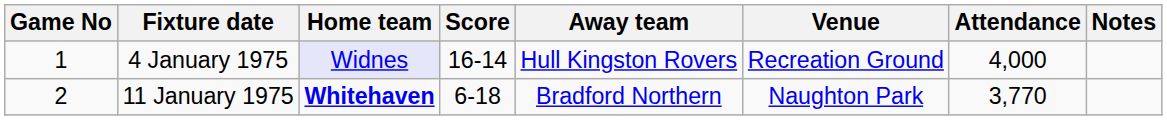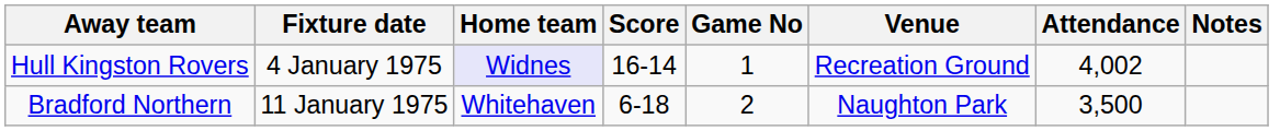 <table class="wikitable" style="text-align:center;">
 <tr>
-<th>Game No</th>
+<th>Away team</th>
 <th>Fixture date</th>
 <th>Home team</th>
 <th>Score</th>
-<th>Away team</th>
+<th>Game No</th>
 <th>Venue</th>
 <th>Attendance</th>
 <th>Notes</th>
 </tr>
 <tr>
-<td>1</td>
+<td><a href='#'>Hull Kingston Rovers</a></td>
 <td>4 January 1975</td>
 <td style="background: lavender;"><a href='#'>Widnes</a></td>
 <td>16-14</td>
-<td><a href='#'>Hull Kingston Rovers</a></td>
+<td>1</td>
 <td><a href='#'>Recreation Ground</a></td>
-<td>4,000</td>
+<td>4,002</td>
 <td></td>
 </tr>
 <tr>
+<td><a href='#'>Bradford Northern</a></td>
+<td>11 January 1975</td>
+<td><a href='#'>Whitehaven</a></td>
+<td>6-18</td>
 <td>2</td>
-<td>11 January 1975</td>
-<td><strong><a href='#'>Whitehaven</a></strong></td>
-<td>6-18</td>
-<td><a href='#'>Bradford Northern</a></td>
 <td><a href='#'>Naughton Park</a></td>
-<td>3,770</td>
+<td>3,500</td>
 <td></td>
 </tr>
 </table>
